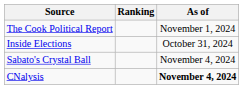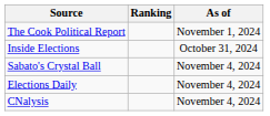 <table class="wikitable" style="text-align:center">
 <tr>
 <th>Source</th>
 <th>Ranking</th>
 <th>As of</th>
 </tr>
 <tr>
 <td align=left><a href='#'>The Cook Political Report</a></td>
 <td></td>
 <td>November 1, 2024</td>
 </tr>
 <tr>
 <td align=left><a href='#'>Inside Elections</a></td>
 <td></td>
 <td>October 31, 2024</td>
 </tr>
 <tr>
 <td align=left><a href='#'>Sabato's Crystal Ball</a></td>
 <td></td>
 <td>November 4, 2024</td>
 </tr>
 <tr>
+<td align=left><a href='#'>Elections Daily</a></td>
+<td></td>
+<td>November 4, 2024</td>
+</tr>
+<tr>
 <td align=left><a href='#'>CNalysis</a></td>
 <td></td>
-<td><strong>November 4, 2024</strong></td>
+<td>November 4, 2024</td>
 </tr>
 </table>
